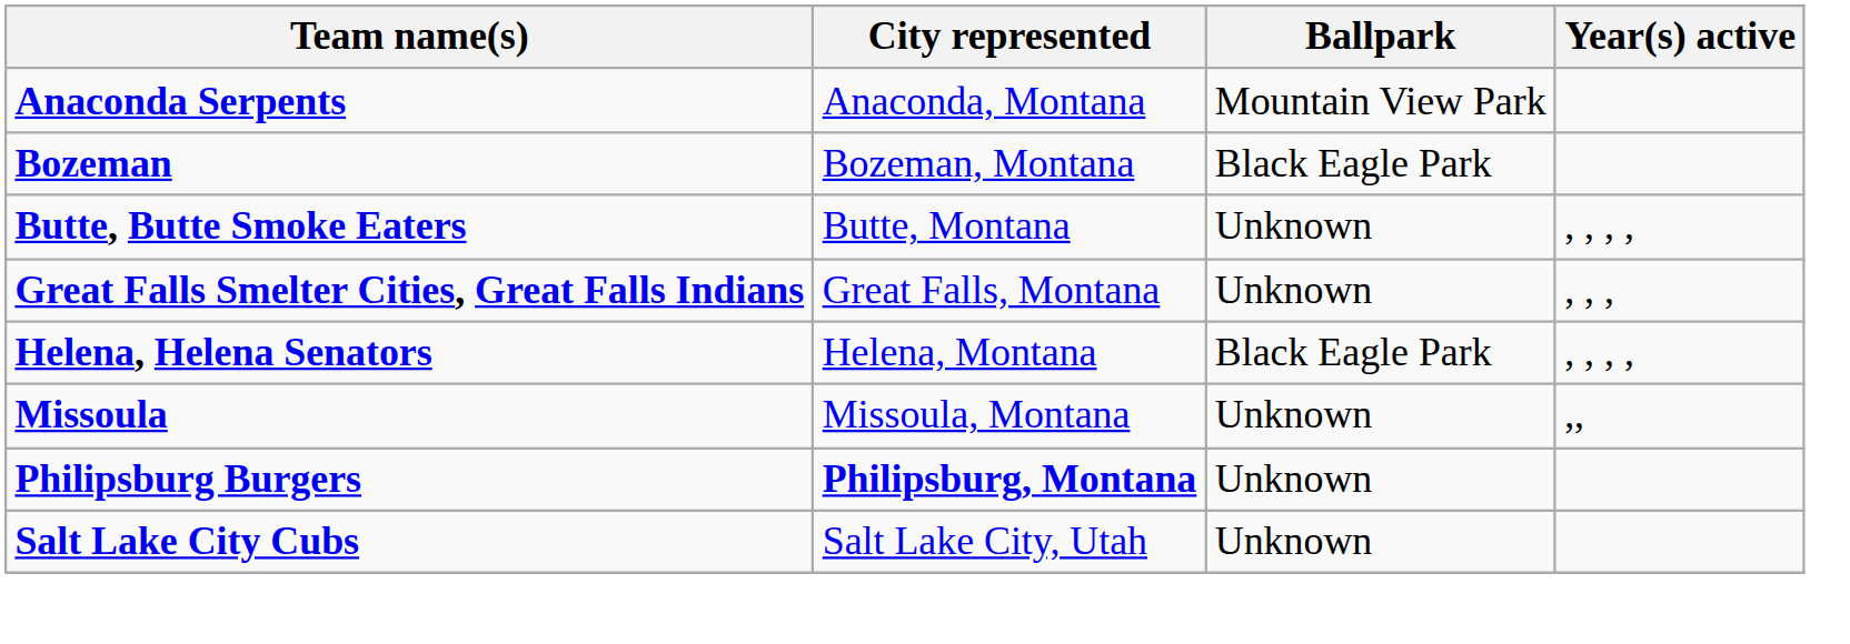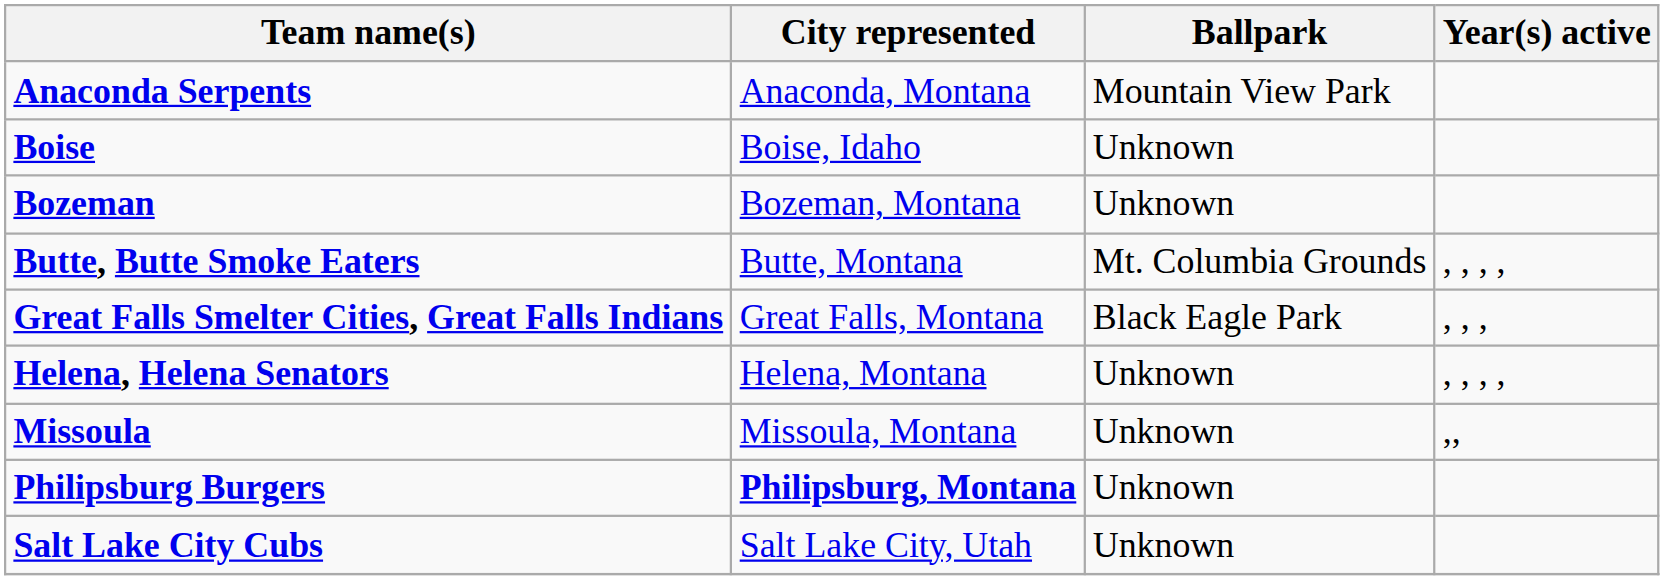 <table class="wikitable">
 <tr>
 <th>Team name(s)</th>
 <th>City represented</th>
 <th>Ballpark</th>
 <th>Year(s) active</th>
 </tr>
 <tr>
 <td><strong><a href='#'>Anaconda Serpents</a></strong></td>
 <td><a href='#'>Anaconda, Montana</a></td>
 <td>Mountain View Park</td>
 <td></td>
 </tr>
 <tr>
+<td><strong><a href='#'>Boise</a></strong></td>
+<td><a href='#'>Boise, Idaho</a></td>
+<td>Unknown</td>
+<td></td>
+</tr>
+<tr>
 <td><strong><a href='#'>Bozeman</a></strong></td>
 <td><a href='#'>Bozeman, Montana</a></td>
-<td>Black Eagle Park</td>
+<td>Unknown</td>
 <td></td>
 </tr>
 <tr>
 <td><strong><a href='#'>Butte</a>, <a href='#'>Butte Smoke Eaters</a></strong></td>
 <td><a href='#'>Butte, Montana</a></td>
-<td>Unknown</td>
+<td>Mt. Columbia Grounds</td>
 <td>, , , , </td>
 </tr>
 <tr>
 <td><strong><a href='#'>Great Falls Smelter Cities</a>, <a href='#'>Great Falls Indians</a></strong></td>
 <td><a href='#'>Great Falls, Montana</a></td>
-<td>Unknown</td>
+<td>Black Eagle Park</td>
 <td>, , , </td>
 </tr>
 <tr>
 <td><strong><a href='#'>Helena</a>, <a href='#'>Helena Senators</a></strong></td>
 <td><a href='#'>Helena, Montana</a></td>
-<td>Black Eagle Park</td>
+<td>Unknown</td>
 <td>, , , , </td>
 </tr>
 <tr>
 <td><strong><a href='#'>Missoula</a></strong></td>
 <td><a href='#'>Missoula, Montana</a></td>
 <td>Unknown</td>
 <td>,, </td>
 </tr>
 <tr>
 <td><strong><a href='#'>Philipsburg Burgers</a></strong></td>
 <td><strong><a href='#'>Philipsburg, Montana</a></strong></td>
 <td>Unknown</td>
 <td></td>
 </tr>
 <tr>
 <td><strong><a href='#'>Salt Lake City Cubs</a></strong></td>
 <td><a href='#'>Salt Lake City, Utah</a></td>
 <td>Unknown</td>
 <td></td>
 </tr>
 <tr>
 </tr>
 </table>
